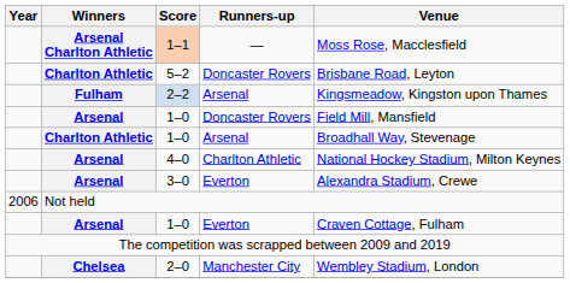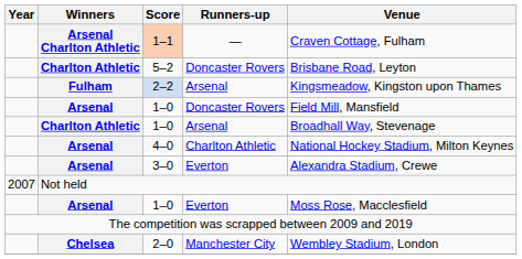 <table class="sortable wikitable plainrowheaders">
 <tr>
 <th scope="col">Year</th>
 <th scope="col">Winners</th>
 <th scope="col">Score</th>
 <th scope="col">Runners-up</th>
 <th scope="col">Venue</th>
 </tr>
 <tr>
 <td align=center></td>
 <th scope=row><a href='#'>Arsenal</a><br><a href='#'>Charlton Athletic</a></th>
 <td style="text-align:center; background:#FBCEB1;">1–1</td>
 <td align=center>—</td>
-<td><a href='#'>Moss Rose</a>, Macclesfield</td>
+<td><a href='#'>Craven Cottage</a>, Fulham</td>
 </tr>
 <tr>
 <td align=center></td>
 <th scope=row><a href='#'>Charlton Athletic</a></th>
 <td align=center>5–2</td>
 <td><a href='#'>Doncaster Rovers</a></td>
 <td><a href='#'>Brisbane Road</a>, Leyton</td>
 </tr>
 <tr>
 <td align=center></td>
 <th scope=row><a href='#'>Fulham</a></th>
 <td style="text-align:center; background:#cedff2;">2–2</td>
 <td><a href='#'>Arsenal</a></td>
 <td><a href='#'>Kingsmeadow</a>, Kingston upon Thames</td>
 </tr>
 <tr>
 <td align=center></td>
 <th scope=row><a href='#'>Arsenal</a></th>
 <td align=center>1–0</td>
 <td><a href='#'>Doncaster Rovers</a></td>
 <td><a href='#'>Field Mill</a>, Mansfield</td>
 </tr>
 <tr>
 <td align=center></td>
 <th scope=row><a href='#'>Charlton Athletic</a></th>
 <td align=center>1–0</td>
 <td><a href='#'>Arsenal</a></td>
 <td><a href='#'>Broadhall Way</a>, Stevenage</td>
 </tr>
 <tr>
 <td align=center></td>
 <th scope=row><a href='#'>Arsenal</a></th>
 <td align=center>4–0</td>
 <td><a href='#'>Charlton Athletic</a></td>
 <td><a href='#'>National Hockey Stadium</a>, Milton Keynes</td>
 </tr>
 <tr>
 <td align=center></td>
 <th scope=row><a href='#'>Arsenal</a></th>
 <td align=center>3–0</td>
 <td><a href='#'>Everton</a></td>
 <td><a href='#'>Alexandra Stadium</a>, Crewe</td>
 </tr>
 <tr>
-<td align=center>2006</td>
+<td align=center>2007</td>
 <td colspan="4">Not held</td>
 </tr>
 <tr>
 <td align=center></td>
 <th scope=row><a href='#'>Arsenal</a></th>
 <td align=center>1–0</td>
 <td><a href='#'>Everton</a></td>
-<td><a href='#'>Craven Cottage</a>, Fulham</td>
+<td><a href='#'>Moss Rose</a>, Macclesfield</td>
 </tr>
 <tr>
 <td align=center colspan="5">The competition was scrapped between 2009 and 2019</td>
 </tr>
 <tr>
 <td align=center></td>
 <th scope=row><a href='#'>Chelsea</a></th>
 <td align=center>2–0</td>
 <td><a href='#'>Manchester City</a></td>
 <td><a href='#'>Wembley Stadium</a>, London</td>
 </tr>
 <tr>
 </tr>
 </table>
